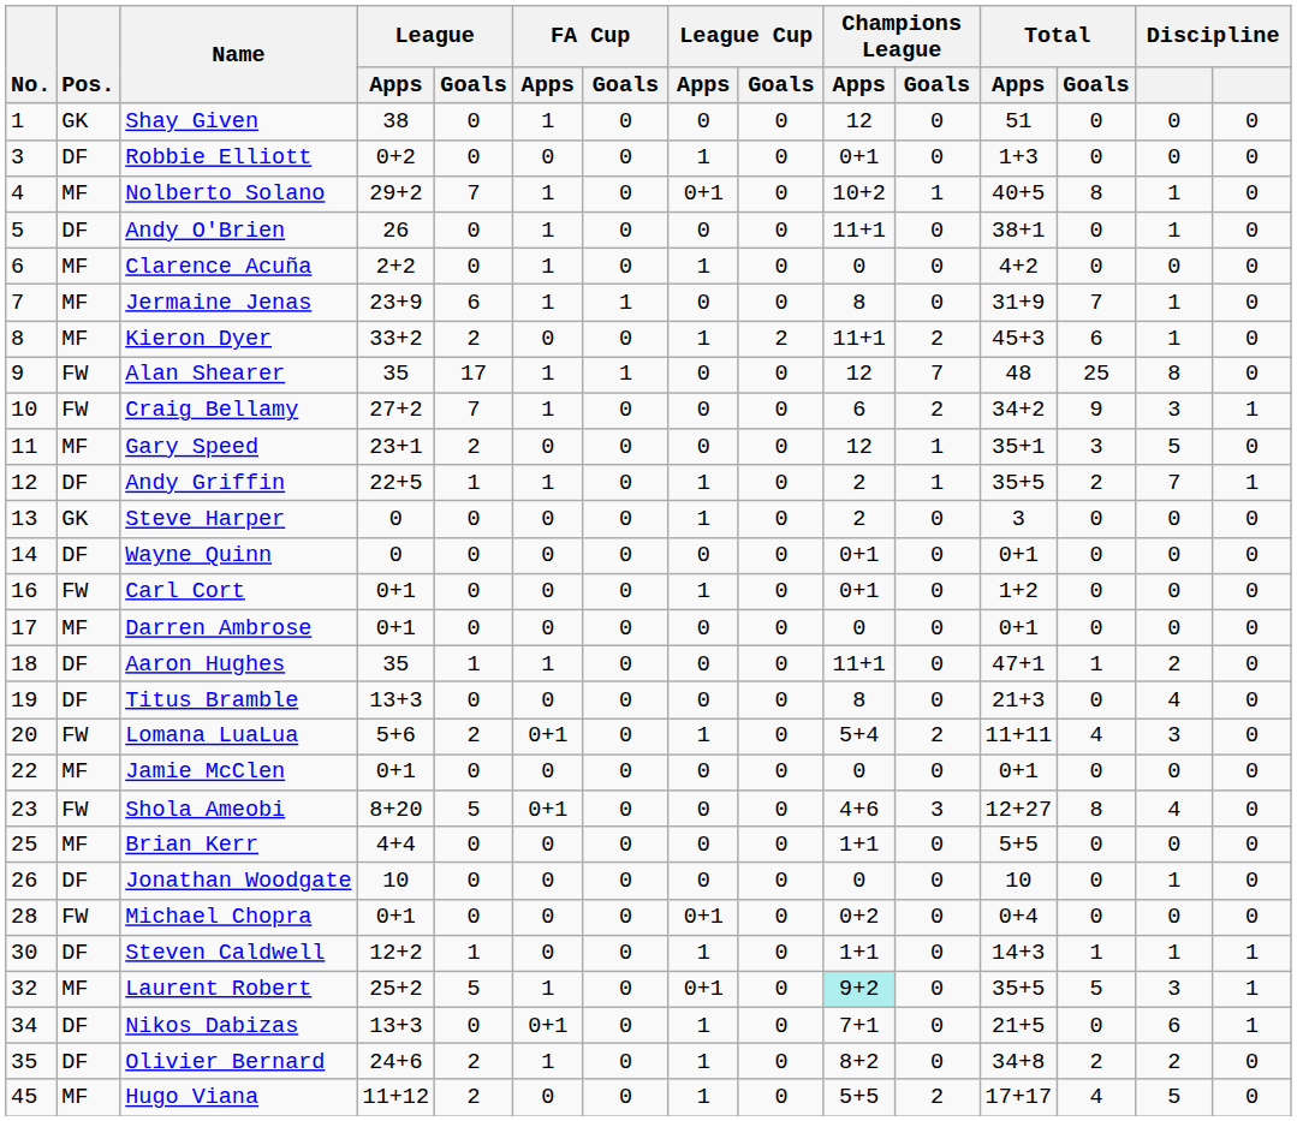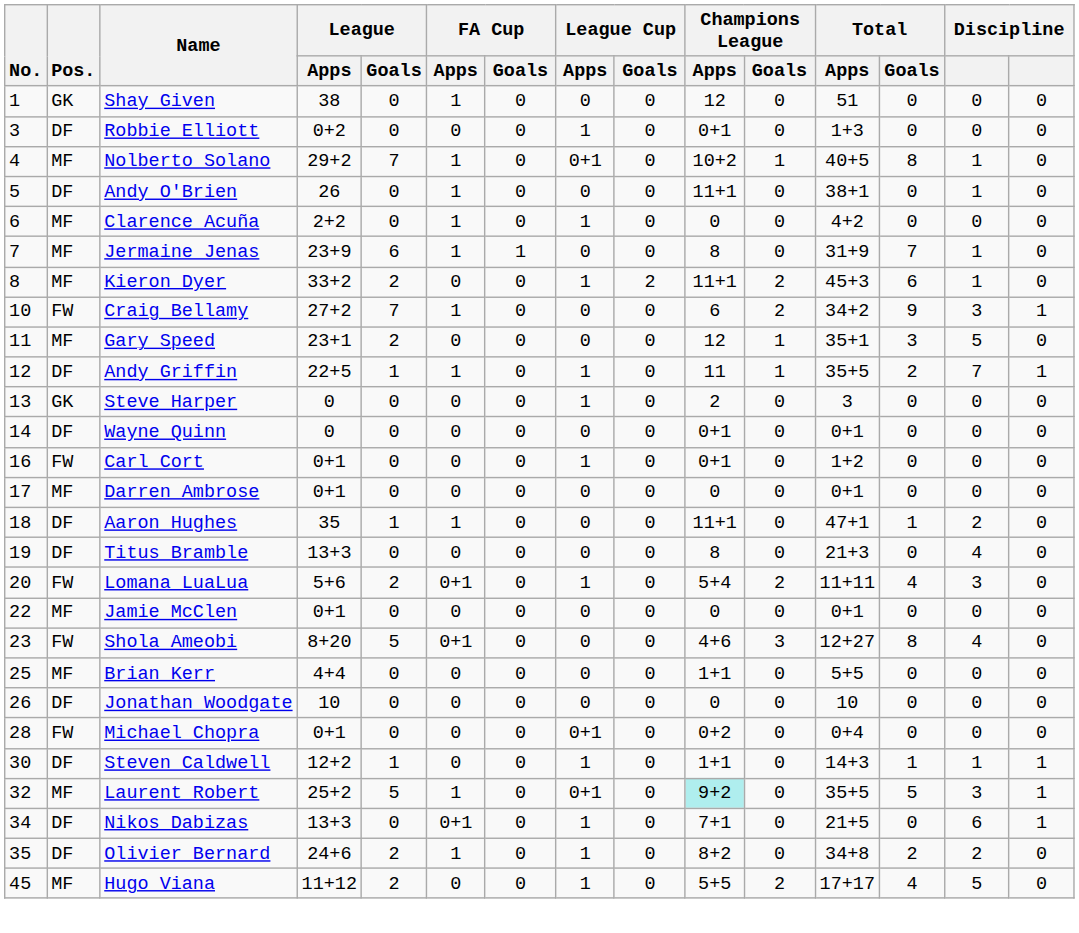 <table class="wikitable" style="text-align:center">
 <tr>
 <th rowspan="2" valign="bottom">No.</th>
 <th rowspan="2" valign="bottom">Pos.</th>
 <th rowspan="2">Name</th>
 <th colspan="2" width="85">League</th>
 <th colspan="2" width="85">FA Cup</th>
 <th colspan="2" width="85">League Cup</th>
 <th colspan="2" width="85">Champions League</th>
 <th colspan="2" width="85">Total</th>
 <th colspan="2" width="85">Discipline</th>
 </tr>
 <tr>
 <th>Apps</th>
 <th>Goals</th>
 <th>Apps</th>
 <th>Goals</th>
 <th>Apps</th>
 <th>Goals</th>
 <th>Apps</th>
 <th>Goals</th>
 <th>Apps</th>
 <th>Goals</th>
 <th></th>
 <th></th>
 </tr>
 <tr>
 <td align="left">1</td>
 <td align="left">GK</td>
 <td align="left"> <a href='#'>Shay Given</a></td>
 <td>38</td>
 <td>0</td>
 <td>1</td>
 <td>0</td>
 <td>0</td>
 <td>0</td>
 <td>12</td>
 <td>0</td>
 <td>51</td>
 <td>0</td>
 <td>0</td>
 <td>0</td>
 </tr>
 <tr>
 <td align="left">3</td>
 <td align="left">DF</td>
 <td align="left"> <a href='#'>Robbie Elliott</a></td>
 <td>0+2</td>
 <td>0</td>
 <td>0</td>
 <td>0</td>
 <td>1</td>
 <td>0</td>
 <td>0+1</td>
 <td>0</td>
 <td>1+3</td>
 <td>0</td>
 <td>0</td>
 <td>0</td>
 </tr>
 <tr>
 <td align="left">4</td>
 <td align="left">MF</td>
 <td align="left"> <a href='#'>Nolberto Solano</a></td>
 <td>29+2</td>
 <td>7</td>
 <td>1</td>
 <td>0</td>
 <td>0+1</td>
 <td>0</td>
 <td>10+2</td>
 <td>1</td>
 <td>40+5</td>
 <td>8</td>
 <td>1</td>
 <td>0</td>
 </tr>
 <tr>
 <td align="left">5</td>
 <td align="left">DF</td>
 <td align="left"> <a href='#'>Andy O'Brien</a></td>
 <td>26</td>
 <td>0</td>
 <td>1</td>
 <td>0</td>
 <td>0</td>
 <td>0</td>
 <td>11+1</td>
 <td>0</td>
 <td>38+1</td>
 <td>0</td>
 <td>1</td>
 <td>0</td>
 </tr>
 <tr>
 <td align="left">6</td>
 <td align="left">MF</td>
 <td align="left"> <a href='#'>Clarence Acuña</a></td>
 <td>2+2</td>
 <td>0</td>
 <td>1</td>
 <td>0</td>
 <td>1</td>
 <td>0</td>
 <td>0</td>
 <td>0</td>
 <td>4+2</td>
 <td>0</td>
 <td>0</td>
 <td>0</td>
 </tr>
 <tr>
 <td align="left">7</td>
 <td align="left">MF</td>
 <td align="left"> <a href='#'>Jermaine Jenas</a></td>
 <td>23+9</td>
 <td>6</td>
 <td>1</td>
 <td>1</td>
 <td>0</td>
 <td>0</td>
 <td>8</td>
 <td>0</td>
 <td>31+9</td>
 <td>7</td>
 <td>1</td>
 <td>0</td>
 </tr>
 <tr>
 <td align="left">8</td>
 <td align="left">MF</td>
 <td align="left"> <a href='#'>Kieron Dyer</a></td>
 <td>33+2</td>
 <td>2</td>
 <td>0</td>
 <td>0</td>
 <td>1</td>
 <td>2</td>
 <td>11+1</td>
 <td>2</td>
 <td>45+3</td>
 <td>6</td>
 <td>1</td>
 <td>0</td>
 </tr>
 <tr>
-<td align="left">9</td>
-<td align="left">FW</td>
-<td align="left"> <a href='#'>Alan Shearer</a></td>
-<td>35</td>
-<td>17</td>
-<td>1</td>
-<td>1</td>
-<td>0</td>
-<td>0</td>
-<td>12</td>
-<td>7</td>
-<td>48</td>
-<td>25</td>
-<td>8</td>
-<td>0</td>
-</tr>
-<tr>
 <td align="left">10</td>
 <td align="left">FW</td>
 <td align="left"> <a href='#'>Craig Bellamy</a></td>
 <td>27+2</td>
 <td>7</td>
 <td>1</td>
 <td>0</td>
 <td>0</td>
 <td>0</td>
 <td>6</td>
 <td>2</td>
 <td>34+2</td>
 <td>9</td>
 <td>3</td>
 <td>1</td>
 </tr>
 <tr>
 <td align="left">11</td>
 <td align="left">MF</td>
 <td align="left"> <a href='#'>Gary Speed</a></td>
 <td>23+1</td>
 <td>2</td>
 <td>0</td>
 <td>0</td>
 <td>0</td>
 <td>0</td>
 <td>12</td>
 <td>1</td>
 <td>35+1</td>
 <td>3</td>
 <td>5</td>
 <td>0</td>
 </tr>
 <tr>
 <td align="left">12</td>
 <td align="left">DF</td>
 <td align="left"> <a href='#'>Andy Griffin</a></td>
 <td>22+5</td>
 <td>1</td>
 <td>1</td>
 <td>0</td>
 <td>1</td>
 <td>0</td>
-<td>2</td>
+<td>11</td>
 <td>1</td>
 <td>35+5</td>
 <td>2</td>
 <td>7</td>
 <td>1</td>
 </tr>
 <tr>
 <td align="left">13</td>
 <td align="left">GK</td>
 <td align="left"> <a href='#'>Steve Harper</a></td>
 <td>0</td>
 <td>0</td>
 <td>0</td>
 <td>0</td>
 <td>1</td>
 <td>0</td>
 <td>2</td>
 <td>0</td>
 <td>3</td>
 <td>0</td>
 <td>0</td>
 <td>0</td>
 </tr>
 <tr>
 <td align="left">14</td>
 <td align="left">DF</td>
 <td align="left"> <a href='#'>Wayne Quinn</a></td>
 <td>0</td>
 <td>0</td>
 <td>0</td>
 <td>0</td>
 <td>0</td>
 <td>0</td>
 <td>0+1</td>
 <td>0</td>
 <td>0+1</td>
 <td>0</td>
 <td>0</td>
 <td>0</td>
 </tr>
 <tr>
 <td align="left">16</td>
 <td align="left">FW</td>
 <td align="left"> <a href='#'>Carl Cort</a></td>
 <td>0+1</td>
 <td>0</td>
 <td>0</td>
 <td>0</td>
 <td>1</td>
 <td>0</td>
 <td>0+1</td>
 <td>0</td>
 <td>1+2</td>
 <td>0</td>
 <td>0</td>
 <td>0</td>
 </tr>
 <tr>
 <td align="left">17</td>
 <td align="left">MF</td>
 <td align="left"> <a href='#'>Darren Ambrose</a></td>
 <td>0+1</td>
 <td>0</td>
 <td>0</td>
 <td>0</td>
 <td>0</td>
 <td>0</td>
 <td>0</td>
 <td>0</td>
 <td>0+1</td>
 <td>0</td>
 <td>0</td>
 <td>0</td>
 </tr>
 <tr>
 <td align="left">18</td>
 <td align="left">DF</td>
 <td align="left"> <a href='#'>Aaron Hughes</a></td>
 <td>35</td>
 <td>1</td>
 <td>1</td>
 <td>0</td>
 <td>0</td>
 <td>0</td>
 <td>11+1</td>
 <td>0</td>
 <td>47+1</td>
 <td>1</td>
 <td>2</td>
 <td>0</td>
 </tr>
 <tr>
 <td align="left">19</td>
 <td align="left">DF</td>
 <td align="left"> <a href='#'>Titus Bramble</a></td>
 <td>13+3</td>
 <td>0</td>
 <td>0</td>
 <td>0</td>
 <td>0</td>
 <td>0</td>
 <td>8</td>
 <td>0</td>
 <td>21+3</td>
 <td>0</td>
 <td>4</td>
 <td>0</td>
 </tr>
 <tr>
 <td align="left">20</td>
 <td align="left">FW</td>
 <td align="left"> <a href='#'>Lomana LuaLua</a></td>
 <td>5+6</td>
 <td>2</td>
 <td>0+1</td>
 <td>0</td>
 <td>1</td>
 <td>0</td>
 <td>5+4</td>
 <td>2</td>
 <td>11+11</td>
 <td>4</td>
 <td>3</td>
 <td>0</td>
 </tr>
 <tr>
 <td align="left">22</td>
 <td align="left">MF</td>
 <td align="left"> <a href='#'>Jamie McClen</a></td>
 <td>0+1</td>
 <td>0</td>
 <td>0</td>
 <td>0</td>
 <td>0</td>
 <td>0</td>
 <td>0</td>
 <td>0</td>
 <td>0+1</td>
 <td>0</td>
 <td>0</td>
 <td>0</td>
 </tr>
 <tr>
 <td align="left">23</td>
 <td align="left">FW</td>
 <td align="left"> <a href='#'>Shola Ameobi</a></td>
 <td>8+20</td>
 <td>5</td>
 <td>0+1</td>
 <td>0</td>
 <td>0</td>
 <td>0</td>
 <td>4+6</td>
 <td>3</td>
 <td>12+27</td>
 <td>8</td>
 <td>4</td>
 <td>0</td>
 </tr>
 <tr>
 <td align="left">25</td>
 <td align="left">MF</td>
 <td align="left"> <a href='#'>Brian Kerr</a></td>
 <td>4+4</td>
 <td>0</td>
 <td>0</td>
 <td>0</td>
 <td>0</td>
 <td>0</td>
 <td>1+1</td>
 <td>0</td>
 <td>5+5</td>
 <td>0</td>
 <td>0</td>
 <td>0</td>
 </tr>
 <tr>
 <td align="left">26</td>
 <td align="left">DF</td>
 <td align="left"> <a href='#'>Jonathan Woodgate</a></td>
 <td>10</td>
 <td>0</td>
 <td>0</td>
 <td>0</td>
 <td>0</td>
 <td>0</td>
 <td>0</td>
 <td>0</td>
 <td>10</td>
 <td>0</td>
-<td>1</td>
+<td>0</td>
 <td>0</td>
 </tr>
 <tr>
 <td align="left">28</td>
 <td align="left">FW</td>
 <td align="left"> <a href='#'>Michael Chopra</a></td>
 <td>0+1</td>
 <td>0</td>
 <td>0</td>
 <td>0</td>
 <td>0+1</td>
 <td>0</td>
 <td>0+2</td>
 <td>0</td>
 <td>0+4</td>
 <td>0</td>
 <td>0</td>
 <td>0</td>
 </tr>
 <tr>
 <td align="left">30</td>
 <td align="left">DF</td>
 <td align="left"> <a href='#'>Steven Caldwell</a></td>
 <td>12+2</td>
 <td>1</td>
 <td>0</td>
 <td>0</td>
 <td>1</td>
 <td>0</td>
 <td>1+1</td>
 <td>0</td>
 <td>14+3</td>
 <td>1</td>
 <td>1</td>
 <td>1</td>
 </tr>
 <tr>
 <td align="left">32</td>
 <td align="left">MF</td>
 <td align="left"> <a href='#'>Laurent Robert</a></td>
 <td>25+2</td>
 <td>5</td>
 <td>1</td>
 <td>0</td>
 <td>0+1</td>
 <td>0</td>
 <td style="background: paleturquoise;">9+2</td>
 <td>0</td>
 <td>35+5</td>
 <td>5</td>
 <td>3</td>
 <td>1</td>
 </tr>
 <tr>
 <td align="left">34</td>
 <td align="left">DF</td>
 <td align="left"> <a href='#'>Nikos Dabizas</a></td>
 <td>13+3</td>
 <td>0</td>
 <td>0+1</td>
 <td>0</td>
 <td>1</td>
 <td>0</td>
 <td>7+1</td>
 <td>0</td>
 <td>21+5</td>
 <td>0</td>
 <td>6</td>
 <td>1</td>
 </tr>
 <tr>
 <td align="left">35</td>
 <td align="left">DF</td>
 <td align="left"> <a href='#'>Olivier Bernard</a></td>
 <td>24+6</td>
 <td>2</td>
 <td>1</td>
 <td>0</td>
 <td>1</td>
 <td>0</td>
 <td>8+2</td>
 <td>0</td>
 <td>34+8</td>
 <td>2</td>
 <td>2</td>
 <td>0</td>
 </tr>
 <tr>
 <td align="left">45</td>
 <td align="left">MF</td>
 <td align="left"> <a href='#'>Hugo Viana</a></td>
 <td>11+12</td>
 <td>2</td>
 <td>0</td>
 <td>0</td>
 <td>1</td>
 <td>0</td>
 <td>5+5</td>
 <td>2</td>
 <td>17+17</td>
 <td>4</td>
 <td>5</td>
 <td>0</td>
 </tr>
 </table>
